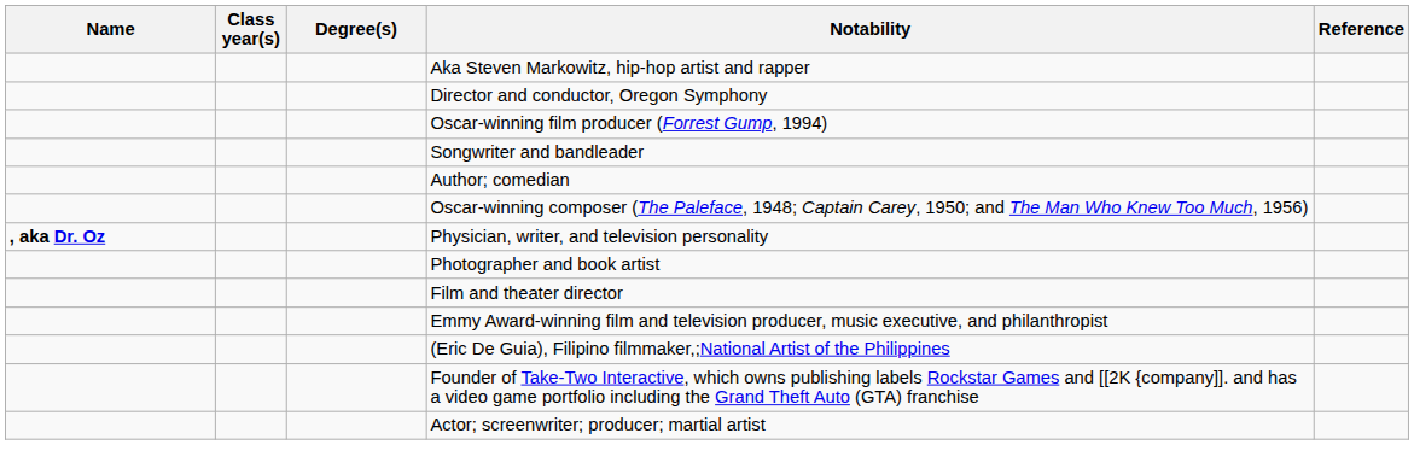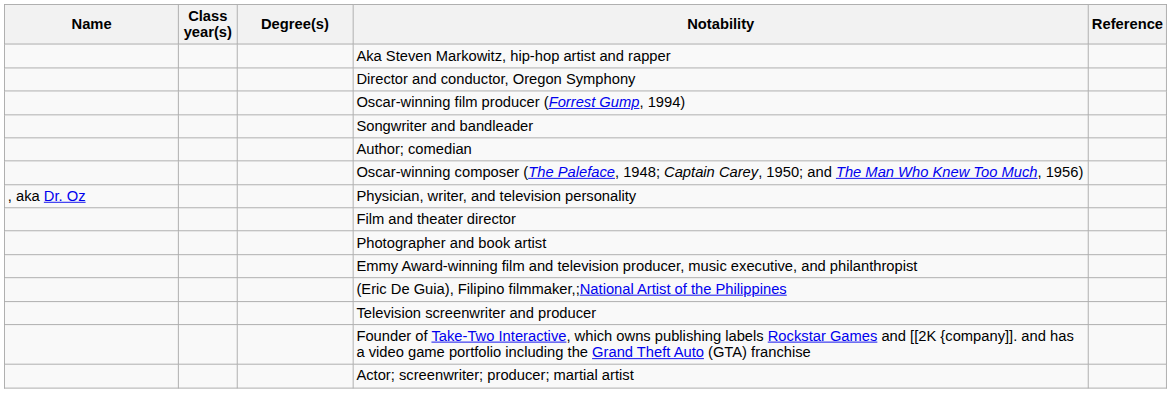 <table class="wikitable sortable" style="width:100%">
 <tr>
 <th style="width:15%;">Name</th>
 <th style="width:5%;">Class year(s)</th>
 <th style="width:10%;">Degree(s)</th>
 <th style="width:*;" class="unsortable">Notability</th>
 <th style="width:5%;" class="unsortable">Reference</th>
 </tr>
 <tr>
 <td></td>
 <td style="text-align:center;"></td>
 <td></td>
 <td>Aka Steven Markowitz, hip-hop artist and rapper</td>
 <td style="text-align:center;"></td>
 </tr>
 <tr>
 <td></td>
 <td style="text-align:center;"></td>
 <td></td>
 <td>Director and conductor, Oregon Symphony</td>
 <td style="text-align:center;"></td>
 </tr>
 <tr>
 <td></td>
 <td style="text-align:center;"></td>
 <td></td>
 <td>Oscar-winning film producer (<em><a href='#'>Forrest Gump</a></em>, 1994)</td>
 <td style="text-align:center;"></td>
 </tr>
 <tr>
 <td></td>
 <td style="text-align:center;"></td>
 <td></td>
 <td>Songwriter and bandleader</td>
 <td style="text-align:center;"></td>
 </tr>
 <tr>
 <td></td>
 <td style="text-align:center;"></td>
 <td></td>
 <td>Author; comedian</td>
 <td style="text-align:center;"></td>
 </tr>
 <tr>
 <td></td>
 <td style="text-align:center;"></td>
 <td></td>
 <td>Oscar-winning composer (<em><a href='#'>The Paleface</a></em>, 1948; <em>Captain Carey</em>, 1950; and <em><a href='#'>The Man Who Knew Too Much</a></em>, 1956)</td>
 <td style="text-align:center;"></td>
 </tr>
 <tr>
-<td><strong>, aka <a href='#'>Dr. Oz</a></strong></td>
+<td>, aka <a href='#'>Dr. Oz</a></td>
 <td style="text-align:center;"></td>
 <td></td>
 <td>Physician, writer, and television personality</td>
 <td style="text-align:center;"></td>
 </tr>
 <tr>
 <td></td>
 <td style="text-align:center;"></td>
 <td></td>
-<td>Photographer and book artist</td>
+<td>Film and theater director</td>
 <td style="text-align:center;"></td>
 </tr>
 <tr>
 <td></td>
 <td style="text-align:center;"></td>
 <td></td>
-<td>Film and theater director</td>
+<td>Photographer and book artist</td>
 <td style="text-align:center;"></td>
 </tr>
 <tr>
 <td></td>
 <td style="text-align:center;"></td>
 <td></td>
 <td>Emmy Award-winning film and television producer, music executive, and philanthropist</td>
 <td style="text-align:center;"></td>
 </tr>
 <tr>
 <td></td>
 <td style="text-align:center;"></td>
 <td></td>
 <td>(Eric De Guia), Filipino filmmaker,;<a href='#'>National Artist of the Philippines</a></td>
 <td style="text-align:center;"></td>
 </tr>
 <tr>
 <td></td>
 <td style="text-align:center;"></td>
 <td></td>
+<td>Television screenwriter and producer</td>
+<td style="text-align:center;"></td>
+</tr>
+<tr>
+<td></td>
+<td style="text-align:center;"></td>
+<td></td>
 <td>Founder of <a href='#'>Take-Two Interactive</a>, which owns publishing labels <a href='#'>Rockstar Games</a> and [[2K {company]]. and has a video game portfolio including the <a href='#'>Grand Theft Auto</a> (GTA) franchise</td>
 <td style="text-align:center;"></td>
 </tr>
 <tr>
 <td></td>
 <td style="text-align:center;"></td>
 <td></td>
 <td>Actor; screenwriter; producer; martial artist</td>
 <td style="text-align:center;"></td>
 </tr>
 </table>
